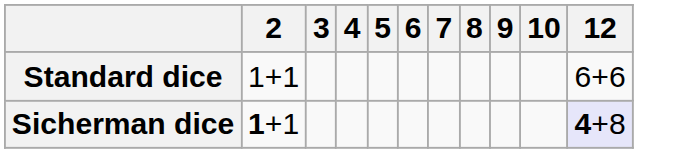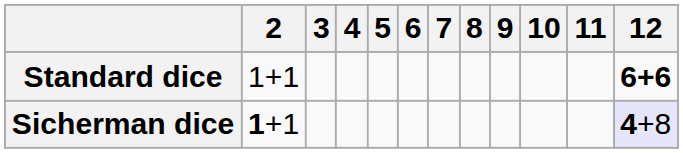 <table class="wikitable">
 <tr>
 <th></th>
 <th scope="col">2</th>
 <th scope="col">3</th>
 <th scope="col">4</th>
 <th scope="col">5</th>
 <th scope="col">6</th>
 <th scope="col">7</th>
 <th scope="col">8</th>
 <th scope="col">9</th>
 <th scope="col">10</th>
+<th scope="col">11</th>
 <th scope="col">12</th>
 </tr>
 <tr>
 <th scope="row">Standard dice</th>
 <td>1+1</td>
 <td></td>
 <td></td>
 <td></td>
 <td></td>
 <td></td>
 <td></td>
 <td></td>
 <td></td>
-<td>6+6</td>
+<td></td>
+<td><strong>6+6</strong></td>
 </tr>
 <tr>
 <th scope="row">Sicherman dice</th>
 <td><strong><span>1</span></strong>+1</td>
 <td></td>
 <td></td>
 <td></td>
 <td></td>
 <td></td>
 <td></td>
 <td></td>
 <td></td>
+<td></td>
 <td style="background: lavender;"><strong><span>4</span></strong>+8</td>
 </tr>
 </table>
